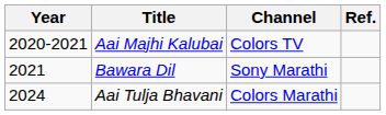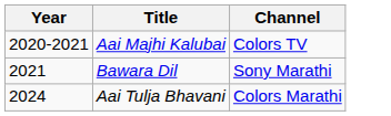 <table class="wikitable">
 <tr>
 <th>Year</th>
 <th>Title</th>
 <th>Channel</th>
-<th>Ref.</th>
 </tr>
 <tr>
 <td>2020-2021</td>
 <td><em><a href='#'>Aai Majhi Kalubai</a></em></td>
 <td><a href='#'>Colors TV</a></td>
-<td></td>
 </tr>
 <tr>
 <td>2021</td>
 <td><em><a href='#'>Bawara Dil</a></em></td>
 <td><a href='#'>Sony Marathi</a></td>
-<td></td>
 </tr>
 <tr>
 <td>2024</td>
 <td><em>Aai Tulja Bhavani</em></td>
 <td><a href='#'>Colors Marathi</a></td>
-<td></td>
 </tr>
 </table>
